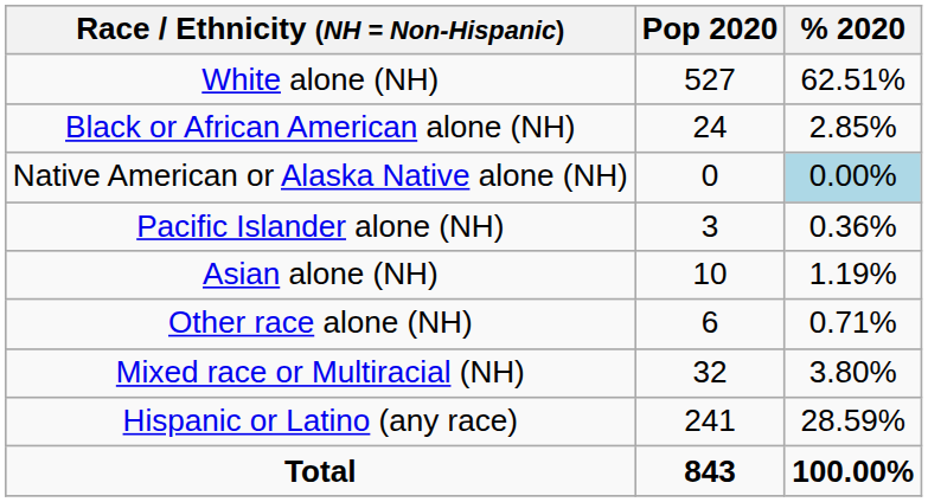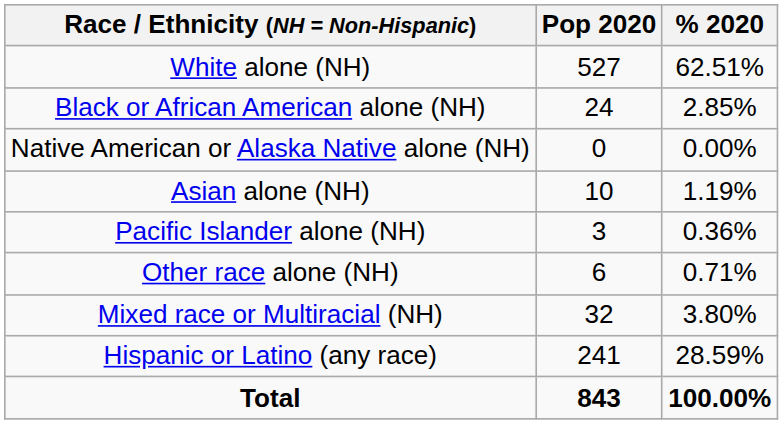 <table class="wikitable" style="text-align:center;">
 <tr>
 <th>Race / Ethnicity <small>(<em>NH = Non-Hispanic</em>)</small></th>
 <th>Pop 2020</th>
 <th>% 2020</th>
 </tr>
 <tr>
 <td><a href='#'>White</a> alone (NH)</td>
 <td>527</td>
 <td>62.51%</td>
 </tr>
 <tr>
 <td><a href='#'>Black or African American</a> alone (NH)</td>
 <td>24</td>
 <td>2.85%</td>
 </tr>
 <tr>
 <td>Native American or <a href='#'>Alaska Native</a> alone (NH)</td>
 <td>0</td>
-<td style="background: lightblue;">0.00%</td>
+<td>0.00%</td>
+</tr>
+<tr>
+<td><a href='#'>Asian</a> alone (NH)</td>
+<td>10</td>
+<td>1.19%</td>
 </tr>
 <tr>
 <td><a href='#'>Pacific Islander</a> alone (NH)</td>
 <td>3</td>
 <td>0.36%</td>
-</tr>
-<tr>
-<td><a href='#'>Asian</a> alone (NH)</td>
-<td>10</td>
-<td>1.19%</td>
 </tr>
 <tr>
 <td><a href='#'>Other race</a> alone (NH)</td>
 <td>6</td>
 <td>0.71%</td>
 </tr>
 <tr>
 <td><a href='#'>Mixed race or Multiracial</a> (NH)</td>
 <td>32</td>
 <td>3.80%</td>
 </tr>
 <tr>
 <td><a href='#'>Hispanic or Latino</a> (any race)</td>
 <td>241</td>
 <td>28.59%</td>
 </tr>
 <tr>
 <td><strong>Total</strong></td>
 <td><strong>843</strong></td>
 <td><strong>100.00%</strong></td>
 </tr>
 </table>
